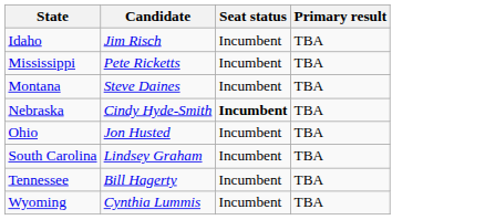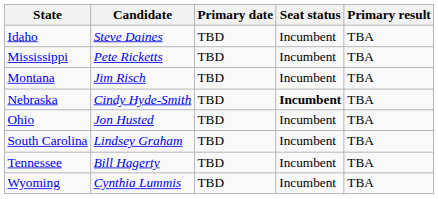 <table class="wikitable sortable">
 <tr>
 <th bgcolor="teal">State</th>
 <th bgcolor="teal">Candidate</th>
+<th bgcolor="teal">Primary date</th>
 <th>Seat status</th>
 <th>Primary result</th>
 </tr>
 <tr>
 <td> <a href='#'>Idaho</a></td>
-<td><em><a href='#'>Jim Risch</a></em></td>
+<td><em><a href='#'>Steve Daines</a></em></td>
+<td>TBD</td>
 <td>Incumbent</td>
 <td>TBA</td>
 </tr>
 <tr>
 <td> <a href='#'>Mississippi</a></td>
 <td><em><a href='#'>Pete Ricketts</a></em></td>
+<td>TBD</td>
 <td>Incumbent</td>
 <td>TBA</td>
 </tr>
 <tr>
 <td> <a href='#'>Montana</a></td>
-<td><em><a href='#'>Steve Daines</a></em></td>
+<td><em><a href='#'>Jim Risch</a></em></td>
+<td>TBD</td>
 <td>Incumbent</td>
 <td>TBA</td>
 </tr>
 <tr>
 <td> <a href='#'>Nebraska</a></td>
 <td><em><a href='#'>Cindy Hyde-Smith</a></em></td>
+<td>TBD</td>
 <td><strong>Incumbent</strong></td>
 <td>TBA</td>
 </tr>
 <tr>
 <td> <a href='#'>Ohio</a></td>
 <td><em><a href='#'>Jon Husted</a></em></td>
+<td>TBD</td>
 <td>Incumbent</td>
 <td>TBA</td>
 </tr>
 <tr>
 <td> <a href='#'>South Carolina</a></td>
 <td><em><a href='#'>Lindsey Graham</a></em></td>
+<td>TBD</td>
 <td>Incumbent</td>
 <td>TBA</td>
 </tr>
 <tr>
 <td> <a href='#'>Tennessee</a></td>
 <td><em><a href='#'>Bill Hagerty</a></em></td>
+<td>TBD</td>
 <td>Incumbent</td>
 <td>TBA</td>
 </tr>
 <tr>
 <td> <a href='#'>Wyoming</a></td>
 <td><em><a href='#'>Cynthia Lummis</a></em></td>
+<td>TBD</td>
 <td>Incumbent</td>
 <td>TBA</td>
 </tr>
 </table>
